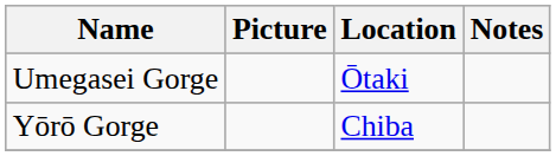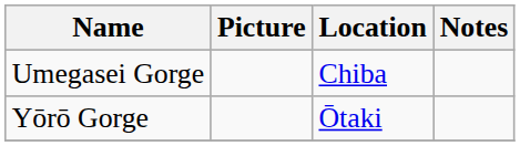 <table class="wikitable">
 <tr>
 <th>Name</th>
 <th>Picture</th>
 <th>Location</th>
 <th>Notes</th>
 </tr>
 <tr>
 <td>Umegasei Gorge</td>
 <td></td>
-<td><a href='#'>Ōtaki</a></td>
+<td><a href='#'>Chiba</a></td>
 <td></td>
 </tr>
 <tr>
 <td>Yōrō Gorge</td>
 <td></td>
-<td><a href='#'>Chiba</a></td>
+<td><a href='#'>Ōtaki</a></td>
 <td></td>
 </tr>
 <tr>
 </tr>
 </table>
